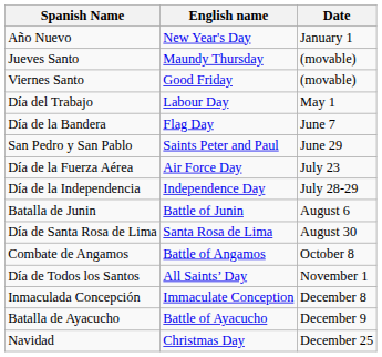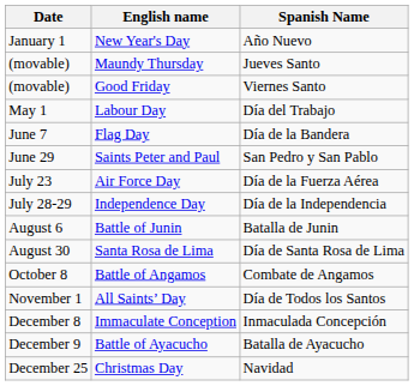 <table class="wikitable">
 <tr>
+<th><strong>Date</strong></th>
+<th><strong>English name</strong></th>
 <th><strong>Spanish Name</strong></th>
-<th><strong>English name</strong></th>
-<th><strong>Date</strong></th>
 </tr>
 <tr>
+<td>January 1</td>
+<td><a href='#'>New Year's Day</a></td>
 <td>Año Nuevo</td>
-<td><a href='#'>New Year's Day</a></td>
-<td>January 1</td>
 </tr>
 <tr>
+<td>(movable)</td>
+<td><a href='#'>Maundy Thursday</a></td>
 <td>Jueves Santo</td>
-<td><a href='#'>Maundy Thursday</a></td>
-<td>(movable)</td>
 </tr>
 <tr>
+<td>(movable)</td>
+<td><a href='#'>Good Friday</a></td>
 <td>Viernes Santo</td>
-<td><a href='#'>Good Friday</a></td>
-<td>(movable)</td>
 </tr>
 <tr>
+<td>May 1</td>
+<td><a href='#'>Labour Day</a></td>
 <td>Día del Trabajo</td>
-<td><a href='#'>Labour Day</a></td>
-<td>May 1</td>
 </tr>
 <tr>
+<td>June 7</td>
+<td><a href='#'>Flag Day</a></td>
 <td>Día de la Bandera</td>
-<td><a href='#'>Flag Day</a></td>
-<td>June 7</td>
 </tr>
 <tr>
+<td>June 29</td>
+<td><a href='#'>Saints Peter and Paul</a></td>
 <td>San Pedro y San Pablo</td>
-<td><a href='#'>Saints Peter and Paul</a></td>
-<td>June 29</td>
 </tr>
 <tr>
+<td>July 23</td>
+<td><a href='#'>Air Force Day</a></td>
 <td>Día de la Fuerza Aérea</td>
-<td><a href='#'>Air Force Day</a></td>
-<td>July 23</td>
 </tr>
 <tr>
+<td>July 28-29</td>
+<td><a href='#'>Independence Day</a></td>
 <td>Día de la Independencia</td>
-<td><a href='#'>Independence Day</a></td>
-<td>July 28-29</td>
 </tr>
 <tr>
+<td>August 6</td>
+<td><a href='#'>Battle of Junin</a></td>
 <td>Batalla de Junin</td>
-<td><a href='#'>Battle of Junin</a></td>
-<td>August 6</td>
 </tr>
 <tr>
+<td>August 30</td>
+<td><a href='#'>Santa Rosa de Lima</a></td>
 <td>Día de Santa Rosa de Lima</td>
-<td><a href='#'>Santa Rosa de Lima</a></td>
-<td>August 30</td>
 </tr>
 <tr>
+<td>October 8</td>
+<td><a href='#'>Battle of Angamos</a></td>
 <td>Combate de Angamos</td>
-<td><a href='#'>Battle of Angamos</a></td>
-<td>October 8</td>
 </tr>
 <tr>
+<td>November 1</td>
+<td><a href='#'>All Saints’ Day</a></td>
 <td>Día de Todos los Santos</td>
-<td><a href='#'>All Saints’ Day</a></td>
-<td>November 1</td>
 </tr>
 <tr>
+<td>December 8</td>
+<td><a href='#'>Immaculate Conception</a></td>
 <td>Inmaculada Concepción</td>
-<td><a href='#'>Immaculate Conception</a></td>
-<td>December 8</td>
 </tr>
 <tr>
+<td>December 9</td>
+<td><a href='#'>Battle of Ayacucho</a></td>
 <td>Batalla de Ayacucho</td>
-<td><a href='#'>Battle of Ayacucho</a></td>
-<td>December 9</td>
 </tr>
 <tr>
+<td>December 25</td>
+<td><a href='#'>Christmas Day</a></td>
 <td>Navidad</td>
-<td><a href='#'>Christmas Day</a></td>
-<td>December 25</td>
 </tr>
 </table>
